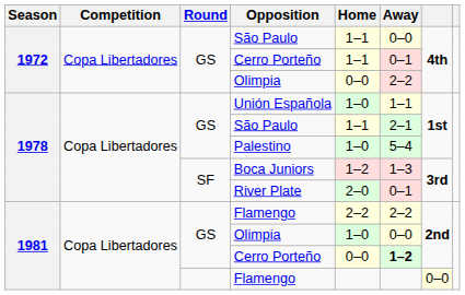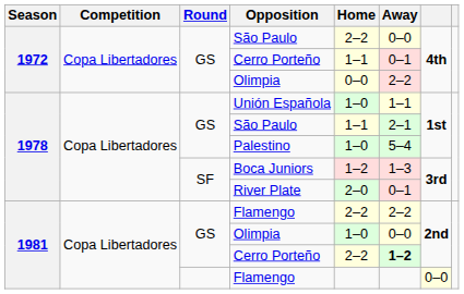 <table class="wikitable collapsible collapsed" style="text-align: center;">
 <tr>
 <th scope="col">Season</th>
 <th scope="col">Competition</th>
 <th scope="col"><a href='#'>Round</a></th>
 <th scope="col">Opposition</th>
 <th scope="col">Home</th>
 <th scope="col">Away</th>
 <th scope="col"></th>
 <th scope="col"></th>
 </tr>
 <tr>
 <th rowspan="3" scope="row" style="text-align:center"><a href='#'>1972</a></th>
 <td rowspan="3" style="text-align:left;"><a href='#'>Copa Libertadores</a></td>
 <td rowspan="3">GS</td>
 <td style="text-align:left;"> <a href='#'>São Paulo</a></td>
-<td style="background:#ffd;">1–1</td>
+<td style="background:#ffd;">2–2</td>
 <td style="background:#ffd;">0–0</td>
 <td rowspan="3"><strong>4th</strong></td>
 <td rowspan="3"></td>
 </tr>
 <tr>
 <td style="text-align:left;"> <a href='#'>Cerro Porteño</a></td>
 <td style="background:#ffd;">1–1</td>
 <td style="background:#fdd;">0–1</td>
 </tr>
 <tr>
 <td style="text-align:left;"> <a href='#'>Olimpia</a></td>
 <td style="background:#ffd;">0–0</td>
 <td style="background:#fdd;">2–2</td>
 </tr>
 <tr>
 <th rowspan="5" scope="row" style="text-align:center"><a href='#'>1978</a></th>
 <td rowspan="5" style="text-align:left;">Copa Libertadores</td>
 <td rowspan="3">GS</td>
 <td style="text-align:left;"> <a href='#'>Unión Española</a></td>
 <td style="background:#dfd;">1–0</td>
 <td style="background:#ffd;">1–1</td>
 <td rowspan="3"><strong>1st</strong></td>
 <td rowspan="5"></td>
 </tr>
 <tr>
 <td style="text-align:left;"> <a href='#'>São Paulo</a></td>
 <td style="background:#ffd;">1–1</td>
 <td style="background:#dfd;">2–1</td>
 </tr>
 <tr>
 <td style="text-align:left;"> <a href='#'>Palestino</a></td>
 <td style="background:#dfd;">1–0</td>
 <td style="background:#dfd;">5–4</td>
 </tr>
 <tr>
 <td rowspan="2">SF</td>
 <td style="text-align:left;"> <a href='#'>Boca Juniors</a></td>
 <td style="background:#fdd;">1–2</td>
 <td style="background:#fdd;">1–3</td>
 <td rowspan="2"><strong>3rd</strong></td>
 </tr>
 <tr>
 <td style="text-align:left;"> <a href='#'>River Plate</a></td>
 <td style="background:#dfd;">2–0</td>
 <td style="background:#fdd;">0–1</td>
 </tr>
 <tr>
 <th rowspan="5" scope="row" style="text-align:center"><a href='#'>1981</a></th>
 <td rowspan="5" style="text-align:left;">Copa Libertadores</td>
 <td rowspan="3">GS</td>
 <td style="text-align:left;"> <a href='#'>Flamengo</a></td>
 <td style="background:#ffd;">2–2</td>
 <td style="background:#ffd;">2–2</td>
 <td rowspan="3"><strong>2nd</strong></td>
 <td rowspan="4"></td>
 </tr>
 <tr>
 <td style="text-align:left;"> <a href='#'>Olimpia</a></td>
 <td style="background:#dfd;">1–0</td>
 <td style="background:#ffd;">0–0</td>
 </tr>
 <tr>
 <td style="text-align:left;"> <a href='#'>Cerro Porteño</a></td>
-<td style="background:#ffd;">0–0</td>
+<td style="background:#ffd;">2–2</td>
 <td style="background:#dfd;"><strong>1–2</strong></td>
 </tr>
 <tr>
 <td></td>
 <td style="text-align:left;"> <a href='#'>Flamengo</a></td>
 <td></td>
 <td></td>
 <td style="background:#ffd;">0–0</td>
 </tr>
 </table>
